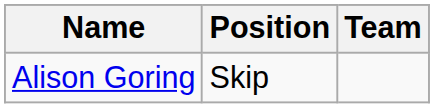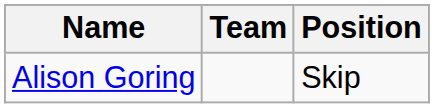 <table class="wikitable">
 <tr>
 <th><strong>Name</strong></th>
+<th><strong>Team</strong></th>
 <th><strong>Position</strong></th>
-<th><strong>Team</strong></th>
 </tr>
 <tr>
 <td><a href='#'>Alison Goring</a></td>
+<td></td>
 <td>Skip</td>
-<td></td>
 </tr>
 </table>
